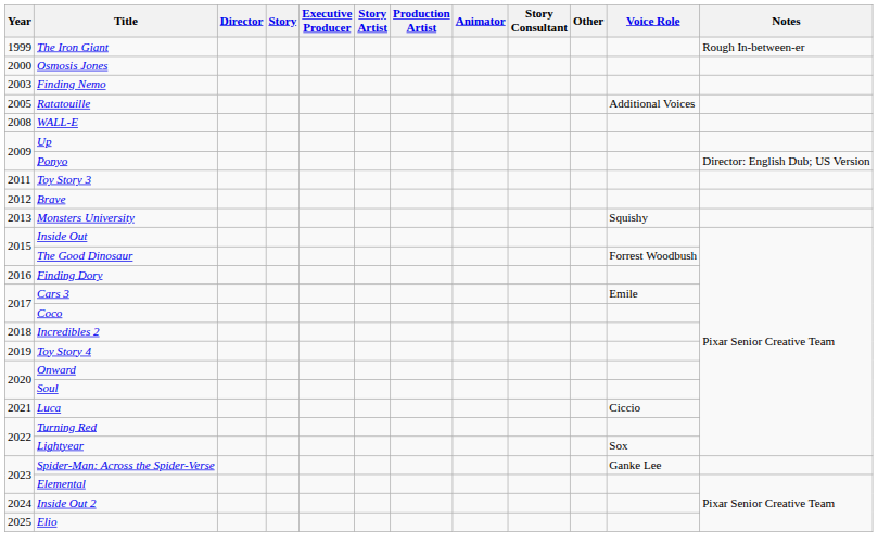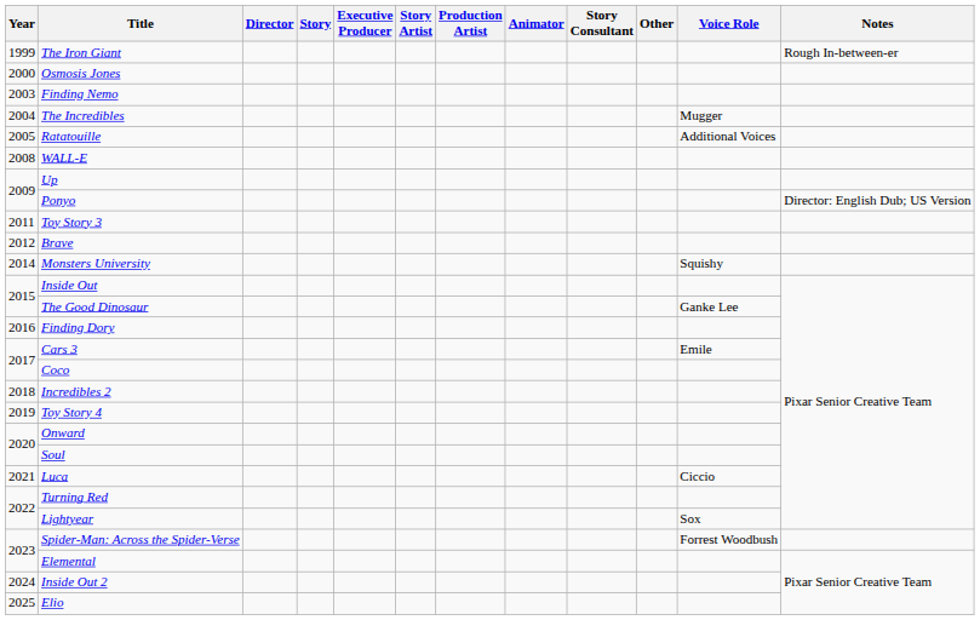 <table class="wikitable">
 <tr>
 <th>Year</th>
 <th>Title</th>
 <th><a href='#'>Director</a></th>
 <th><a href='#'>Story</a></th>
 <th><a href='#'>Executive<br>Producer</a></th>
 <th><a href='#'>Story<br>Artist</a></th>
 <th><a href='#'>Production<br>Artist</a></th>
 <th><a href='#'>Animator</a></th>
 <th>Story<br>Consultant</th>
 <th>Other</th>
 <th><a href='#'>Voice Role</a></th>
 <th>Notes</th>
 </tr>
 <tr>
 <td>1999</td>
 <td><em><a href='#'>The Iron Giant</a></em></td>
 <td></td>
 <td></td>
 <td></td>
 <td></td>
 <td></td>
 <td></td>
 <td></td>
 <td></td>
 <td></td>
 <td>Rough In-between-er</td>
 </tr>
 <tr>
 <td>2000</td>
 <td><em><a href='#'>Osmosis Jones</a></em></td>
 <td></td>
 <td></td>
 <td></td>
 <td></td>
 <td></td>
 <td></td>
 <td></td>
 <td></td>
 <td></td>
 <td></td>
 </tr>
 <tr>
 <td>2003</td>
 <td><em><a href='#'>Finding Nemo</a></em></td>
 <td></td>
 <td></td>
 <td></td>
 <td></td>
 <td></td>
 <td></td>
 <td></td>
 <td></td>
 <td></td>
+<td></td>
+</tr>
+<tr>
+<td>2004</td>
+<td><em><a href='#'>The Incredibles</a></em></td>
+<td></td>
+<td></td>
+<td></td>
+<td></td>
+<td></td>
+<td></td>
+<td></td>
+<td></td>
+<td>Mugger</td>
 <td></td>
 </tr>
 <tr>
 <td>2005</td>
 <td><em><a href='#'>Ratatouille</a></em></td>
 <td></td>
 <td></td>
 <td></td>
 <td></td>
 <td></td>
 <td></td>
 <td></td>
 <td></td>
 <td>Additional Voices</td>
 <td></td>
 </tr>
 <tr>
 <td>2008</td>
 <td><em><a href='#'>WALL-E</a></em></td>
 <td></td>
 <td></td>
 <td></td>
 <td></td>
 <td></td>
 <td></td>
 <td></td>
 <td></td>
 <td></td>
 <td></td>
 </tr>
 <tr>
 <td rowspan=2>2009</td>
 <td><em><a href='#'>Up</a></em></td>
 <td></td>
 <td></td>
 <td></td>
 <td></td>
 <td></td>
 <td></td>
 <td></td>
 <td></td>
 <td></td>
 <td></td>
 </tr>
 <tr>
 <td><em><a href='#'>Ponyo</a></em></td>
 <td></td>
 <td></td>
 <td></td>
 <td></td>
 <td></td>
 <td></td>
 <td></td>
 <td></td>
 <td></td>
 <td>Director: English Dub; US Version</td>
 </tr>
 <tr>
 <td>2011</td>
 <td><em><a href='#'>Toy Story 3</a></em></td>
 <td></td>
 <td></td>
 <td></td>
 <td></td>
 <td></td>
 <td></td>
 <td></td>
 <td></td>
 <td></td>
 <td></td>
 </tr>
 <tr>
 <td>2012</td>
 <td><em><a href='#'>Brave</a></em></td>
 <td></td>
 <td></td>
 <td></td>
 <td></td>
 <td></td>
 <td></td>
 <td></td>
 <td></td>
 <td></td>
 <td></td>
 </tr>
 <tr>
-<td>2013</td>
+<td>2014</td>
 <td><em><a href='#'>Monsters University</a></em></td>
 <td></td>
 <td></td>
 <td></td>
 <td></td>
 <td></td>
 <td></td>
 <td></td>
 <td></td>
 <td>Squishy</td>
 <td></td>
 </tr>
 <tr>
 <td rowspan=2>2015</td>
 <td><em><a href='#'>Inside Out</a></em></td>
 <td></td>
 <td></td>
 <td></td>
 <td></td>
 <td></td>
 <td></td>
 <td></td>
 <td></td>
 <td></td>
 <td rowspan=12>Pixar Senior Creative Team</td>
 </tr>
 <tr>
 <td><em><a href='#'>The Good Dinosaur</a></em></td>
 <td></td>
 <td></td>
 <td></td>
 <td></td>
 <td></td>
 <td></td>
 <td></td>
 <td></td>
-<td>Forrest Woodbush</td>
+<td>Ganke Lee</td>
 </tr>
 <tr>
 <td>2016</td>
 <td><em><a href='#'>Finding Dory</a></em></td>
 <td></td>
 <td></td>
 <td></td>
 <td></td>
 <td></td>
 <td></td>
 <td></td>
 <td></td>
 <td></td>
 </tr>
 <tr>
 <td rowspan=2>2017</td>
 <td><em><a href='#'>Cars 3</a></em></td>
 <td></td>
 <td></td>
 <td></td>
 <td></td>
 <td></td>
 <td></td>
 <td></td>
 <td></td>
 <td>Emile</td>
 </tr>
 <tr>
 <td><em><a href='#'>Coco</a></em></td>
 <td></td>
 <td></td>
 <td></td>
 <td></td>
 <td></td>
 <td></td>
 <td></td>
 <td></td>
 <td></td>
 </tr>
 <tr>
 <td>2018</td>
 <td><em><a href='#'>Incredibles 2</a></em></td>
 <td></td>
 <td></td>
 <td></td>
 <td></td>
 <td></td>
 <td></td>
 <td></td>
 <td></td>
 <td></td>
 </tr>
 <tr>
 <td>2019</td>
 <td><em><a href='#'>Toy Story 4</a></em></td>
 <td></td>
 <td></td>
 <td></td>
 <td></td>
 <td></td>
 <td></td>
 <td></td>
 <td></td>
 <td></td>
 </tr>
 <tr>
 <td rowspan=2>2020</td>
 <td><em><a href='#'>Onward</a></em></td>
 <td></td>
 <td></td>
 <td></td>
 <td></td>
 <td></td>
 <td></td>
 <td></td>
 <td></td>
 <td></td>
 </tr>
 <tr>
 <td><em><a href='#'>Soul</a></em></td>
 <td></td>
 <td></td>
 <td></td>
 <td></td>
 <td></td>
 <td></td>
 <td></td>
 <td></td>
 <td></td>
 </tr>
 <tr>
 <td>2021</td>
 <td><em><a href='#'>Luca</a></em></td>
 <td></td>
 <td></td>
 <td></td>
 <td></td>
 <td></td>
 <td></td>
 <td></td>
 <td></td>
 <td>Ciccio</td>
 </tr>
 <tr>
 <td rowspan=2>2022</td>
 <td><em><a href='#'>Turning Red</a></em></td>
 <td></td>
 <td></td>
 <td></td>
 <td></td>
 <td></td>
 <td></td>
 <td></td>
 <td></td>
 <td></td>
 </tr>
 <tr>
 <td><em><a href='#'>Lightyear</a></em></td>
 <td></td>
 <td></td>
 <td></td>
 <td></td>
 <td></td>
 <td></td>
 <td></td>
 <td></td>
 <td>Sox</td>
 </tr>
 <tr>
 <td rowspan=2>2023</td>
 <td><em><a href='#'>Spider-Man: Across the Spider-Verse</a></em></td>
 <td></td>
 <td></td>
 <td></td>
 <td></td>
 <td></td>
 <td></td>
 <td></td>
 <td></td>
-<td>Ganke Lee</td>
+<td>Forrest Woodbush</td>
 <td></td>
 </tr>
 <tr>
 <td><em><a href='#'>Elemental</a></em></td>
 <td></td>
 <td></td>
 <td></td>
 <td></td>
 <td></td>
 <td></td>
 <td></td>
 <td></td>
 <td></td>
 <td rowspan=3>Pixar Senior Creative Team</td>
 </tr>
 <tr>
 <td>2024</td>
 <td><em><a href='#'>Inside Out 2</a></em></td>
 <td></td>
 <td></td>
 <td></td>
 <td></td>
 <td></td>
 <td></td>
 <td></td>
 <td></td>
 <td></td>
 </tr>
 <tr>
 <td>2025</td>
 <td><em><a href='#'>Elio</a></em></td>
 <td></td>
 <td></td>
 <td></td>
 <td></td>
 <td></td>
 <td></td>
 <td></td>
 <td></td>
 <td></td>
 </tr>
 </table>
